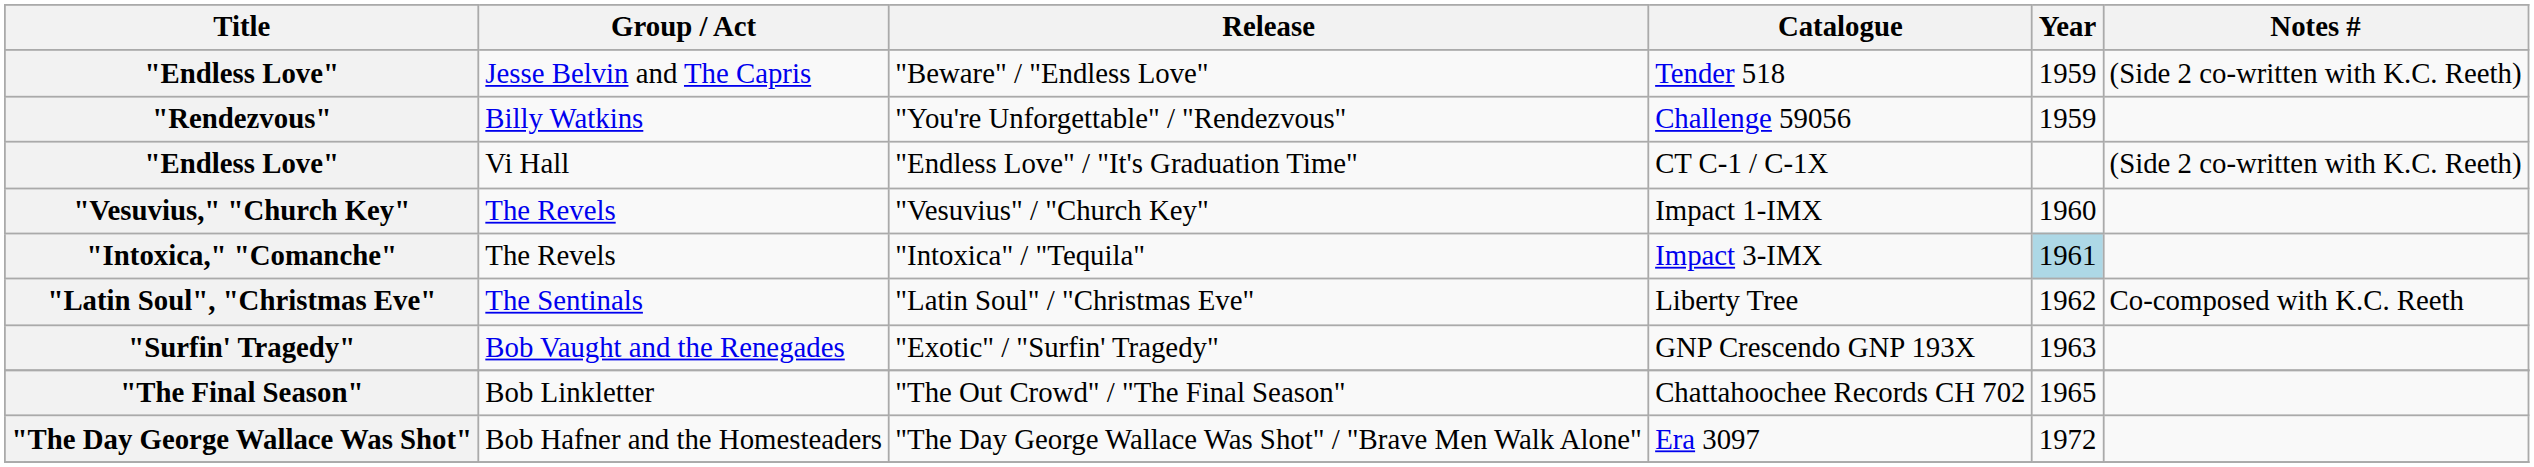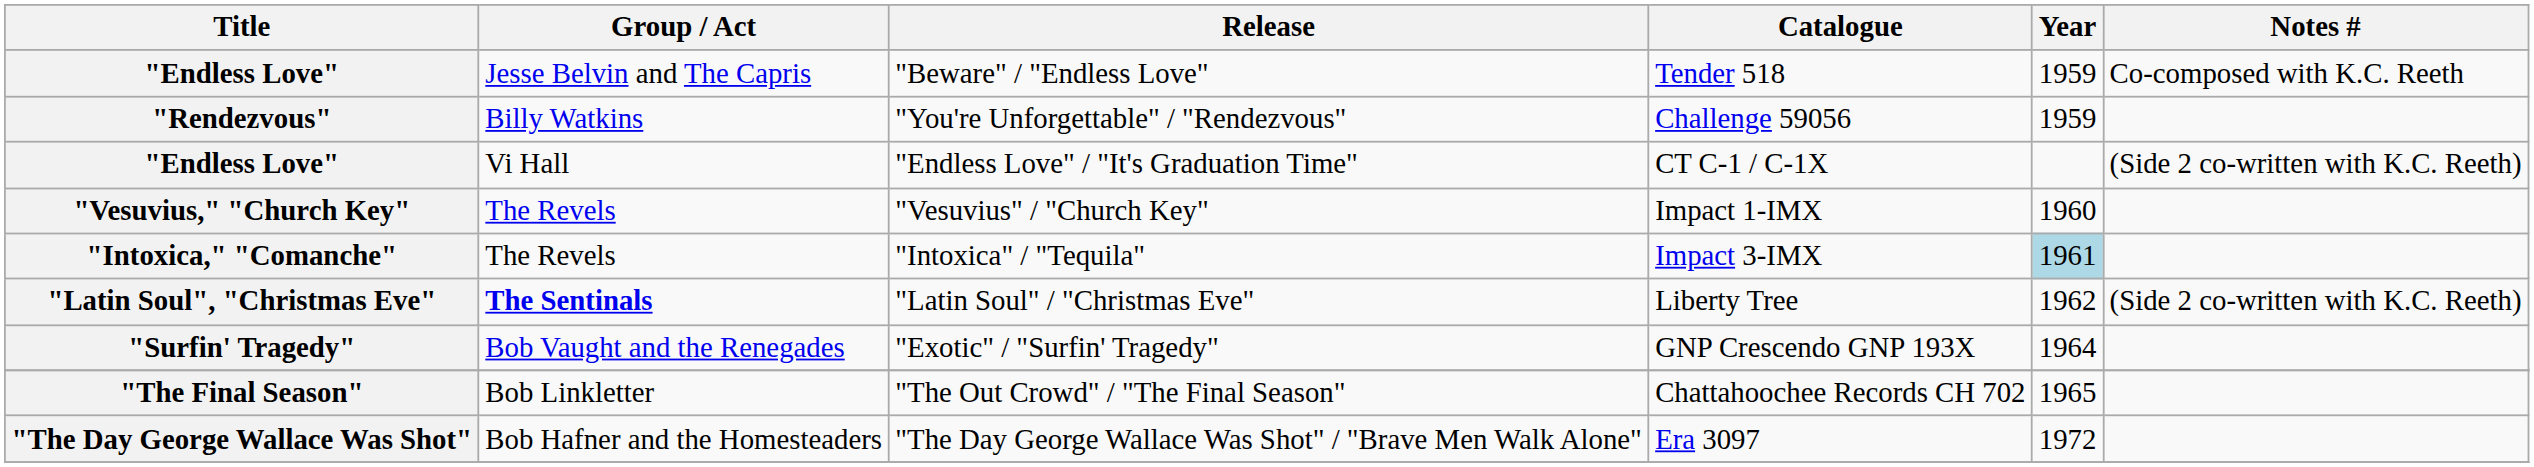 <table class="wikitable plainrowheaders sortable">
 <tr>
 <th scope="col" class="unsortable">Title</th>
 <th scope="col">Group / Act</th>
 <th scope="col">Release</th>
 <th scope="col">Catalogue</th>
 <th scope="col">Year</th>
 <th scope="col" class="unsortable">Notes #</th>
 </tr>
 <tr>
 <th scope="row">"Endless Love"</th>
 <td><a href='#'>Jesse Belvin</a> and <a href='#'>The Capris</a></td>
 <td>"Beware" / "Endless Love"</td>
 <td><a href='#'>Tender</a> 518</td>
 <td>1959</td>
-<td>(Side 2 co-written with K.C. Reeth)</td>
+<td>Co-composed with K.C. Reeth</td>
 </tr>
 <tr>
 <th scope="row">"Rendezvous"</th>
 <td><a href='#'>Billy Watkins</a></td>
 <td>"You're Unforgettable" / "Rendezvous"</td>
 <td><a href='#'>Challenge</a> 59056</td>
 <td>1959</td>
 <td></td>
 </tr>
 <tr>
 <th scope="row">"Endless Love"</th>
 <td>Vi Hall</td>
 <td>"Endless Love" / "It's Graduation Time"</td>
 <td>CT C-1 / C-1X</td>
 <td></td>
 <td>(Side 2 co-written with K.C. Reeth)</td>
 </tr>
 <tr>
 <th scope="row">"Vesuvius," "Church Key"</th>
 <td><a href='#'>The Revels</a></td>
 <td>"Vesuvius" / "Church Key"</td>
 <td>Impact 1-IMX</td>
 <td>1960</td>
 <td></td>
 </tr>
 <tr>
 <th scope="row">"Intoxica," "Comanche"</th>
 <td>The Revels</td>
 <td>"Intoxica" / "Tequila"</td>
 <td><a href='#'>Impact</a> 3-IMX</td>
 <td style="background: lightblue;">1961</td>
 <td></td>
 </tr>
 <tr>
 <th scope="row">"Latin Soul", "Christmas Eve"</th>
-<td><a href='#'>The Sentinals</a></td>
+<td><strong><a href='#'>The Sentinals</a></strong></td>
 <td>"Latin Soul" / "Christmas Eve"</td>
 <td>Liberty Tree</td>
 <td>1962</td>
-<td>Co-composed with K.C. Reeth</td>
+<td>(Side 2 co-written with K.C. Reeth)</td>
 </tr>
 <tr>
 <th scope="row">"Surfin' Tragedy"</th>
 <td><a href='#'>Bob Vaught and the Renegades</a></td>
 <td>"Exotic" / "Surfin' Tragedy"</td>
 <td>GNP Crescendo GNP 193X</td>
-<td>1963</td>
+<td>1964</td>
 <td></td>
 </tr>
 <tr>
 </tr>
 <tr>
 <th scope="row">"The Final Season"</th>
 <td>Bob Linkletter</td>
 <td>"The Out Crowd" / "The Final Season"</td>
 <td>Chattahoochee Records CH 702</td>
 <td>1965</td>
 <td></td>
 </tr>
 <tr>
 <th scope="row">"The Day George Wallace Was Shot"</th>
 <td>Bob Hafner and the Homesteaders</td>
 <td>"The Day George Wallace Was Shot" / "Brave Men Walk Alone"</td>
 <td><a href='#'>Era</a> 3097</td>
 <td>1972</td>
 <td></td>
 </tr>
 <tr>
 </tr>
 </table>
